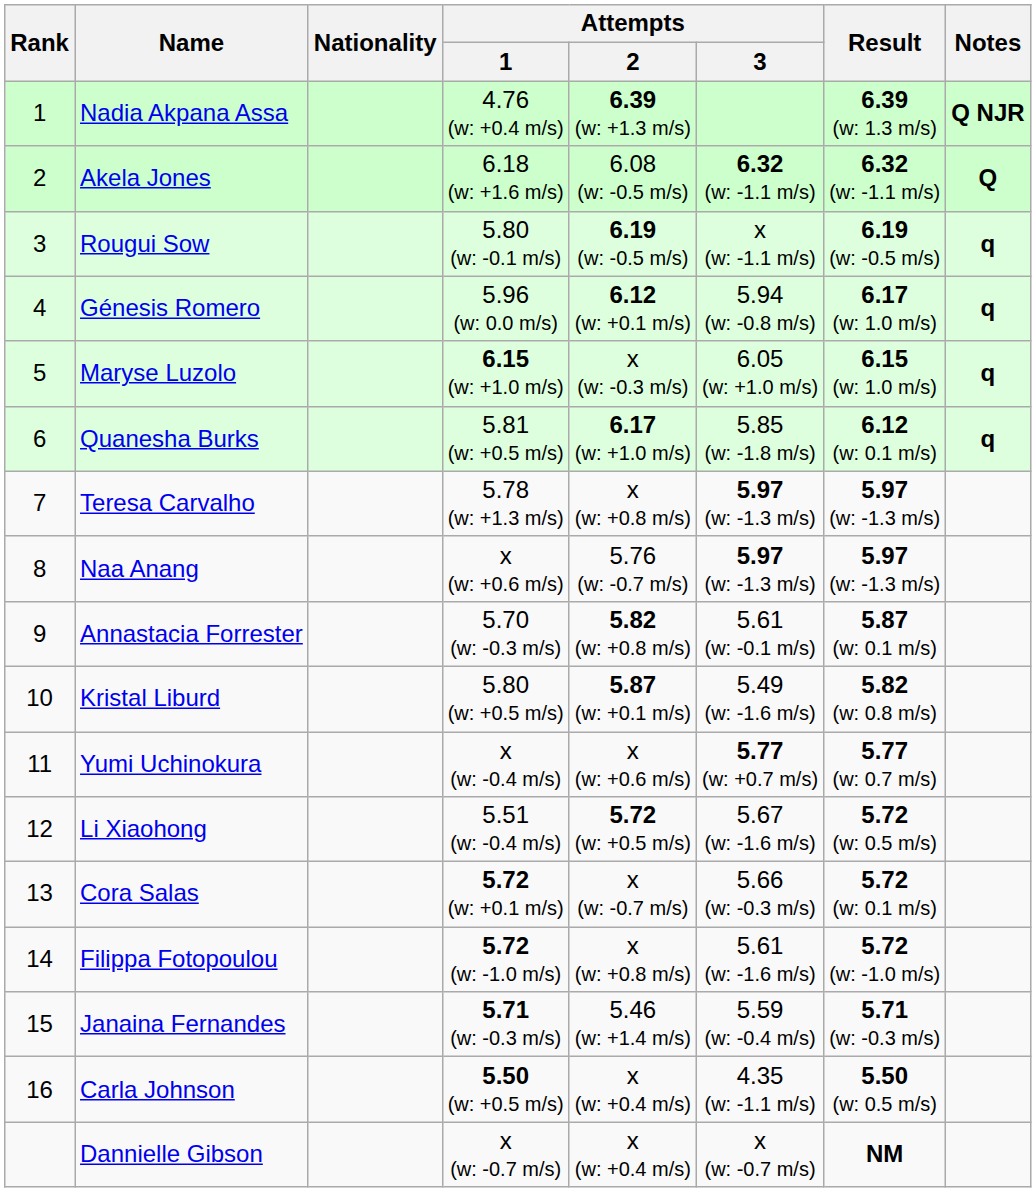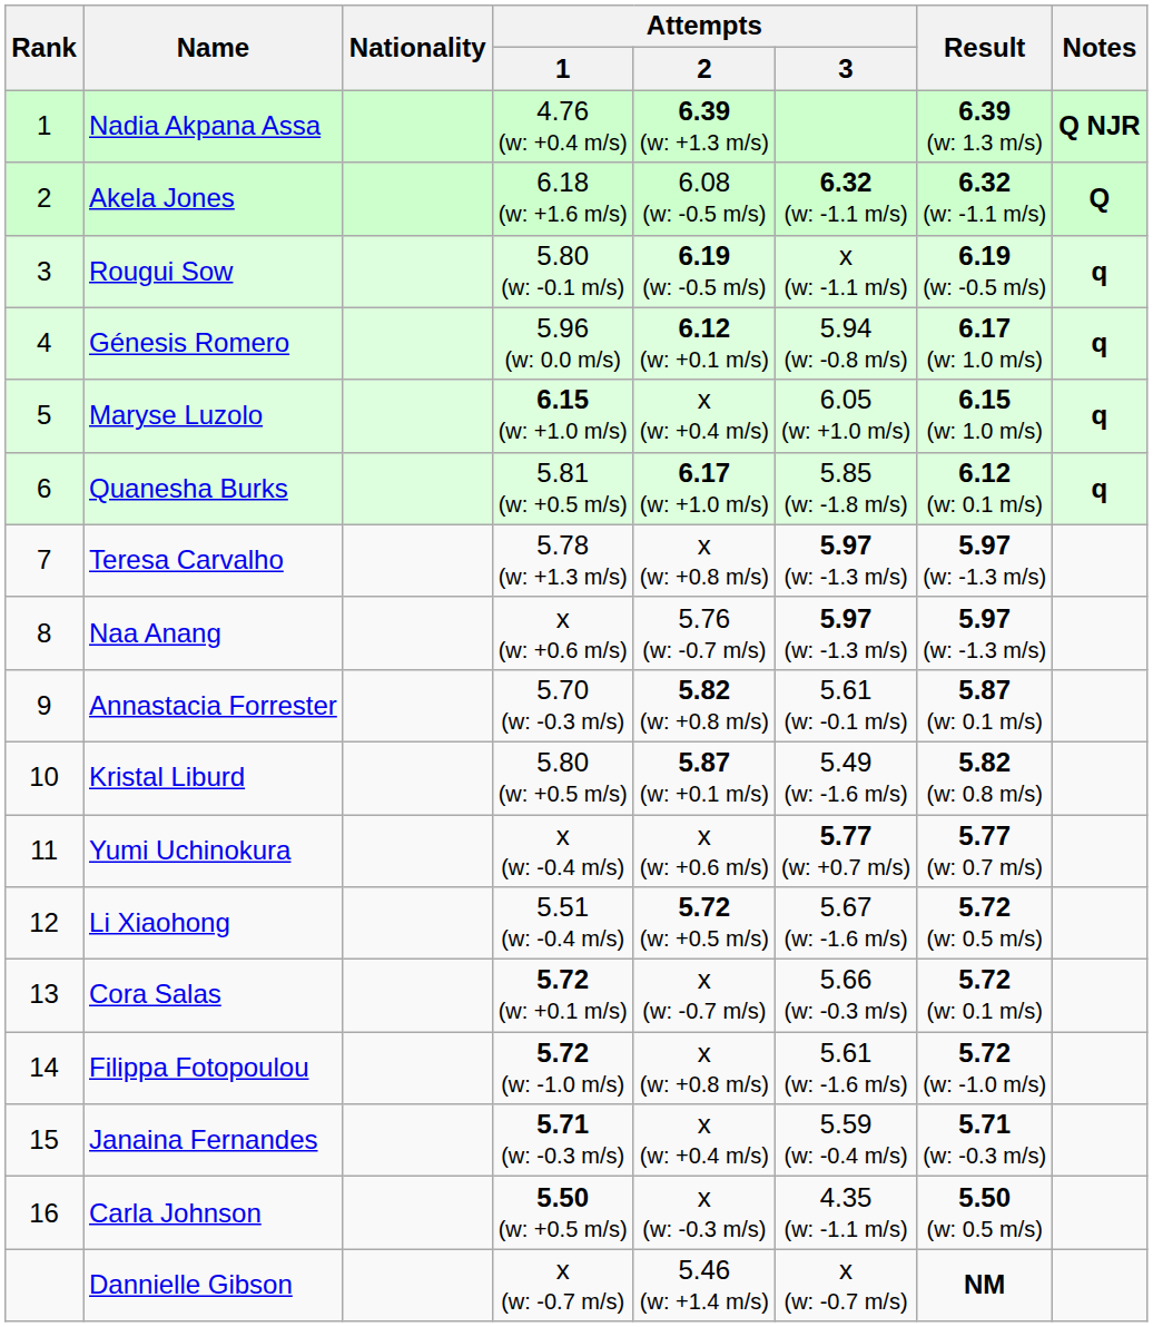 <table class="wikitable sortable" style="text-align:center">
 <tr>
 <th rowspan=2>Rank</th>
 <th rowspan=2>Name</th>
 <th rowspan=2>Nationality</th>
 <th colspan=3>Attempts</th>
 <th rowspan=2>Result</th>
 <th rowspan=2>Notes</th>
 </tr>
 <tr>
 <th>1</th>
 <th>2</th>
 <th>3</th>
 </tr>
 <tr bgcolor=ccffcc>
 <td>1</td>
 <td align=left><a href='#'>Nadia Akpana Assa</a></td>
 <td align=left></td>
 <td>4.76 <br><small>(w: +0.4 m/s)</small></td>
 <td><strong>6.39</strong> <br><small>(w: +1.3 m/s)</small></td>
 <td></td>
 <td><strong>6.39</strong><br><small>(w: 1.3 m/s)</small></td>
 <td><strong>Q NJR</strong></td>
 </tr>
 <tr bgcolor=ccffcc>
 <td>2</td>
 <td align=left><a href='#'>Akela Jones</a></td>
 <td align=left></td>
 <td>6.18 <br><small>(w: +1.6 m/s)</small></td>
 <td>6.08 <br><small>(w: -0.5 m/s)</small></td>
 <td><strong>6.32</strong> <br><small>(w: -1.1 m/s)</small></td>
 <td><strong>6.32</strong><br><small>(w: -1.1 m/s)</small></td>
 <td><strong>Q</strong></td>
 </tr>
 <tr bgcolor=ddffdd>
 <td>3</td>
 <td align=left><a href='#'>Rougui Sow</a></td>
 <td align=left></td>
 <td>5.80 <br><small>(w: -0.1 m/s)</small></td>
 <td><strong>6.19</strong> <br><small>(w: -0.5 m/s)</small></td>
 <td>x <br><small>(w: -1.1 m/s)</small></td>
 <td><strong>6.19</strong><br><small>(w: -0.5 m/s)</small></td>
 <td><strong>q</strong></td>
 </tr>
 <tr bgcolor=ddffdd>
 <td>4</td>
 <td align=left><a href='#'>Génesis Romero</a></td>
 <td align=left></td>
 <td>5.96 <br><small>(w: 0.0 m/s)</small></td>
 <td><strong>6.12</strong> <br><small>(w: +0.1 m/s)</small></td>
 <td>5.94 <br><small>(w: -0.8 m/s)</small></td>
 <td><strong>6.17</strong><br><small>(w: 1.0 m/s)</small></td>
 <td><strong>q</strong></td>
 </tr>
 <tr bgcolor=ddffdd>
 <td>5</td>
 <td align=left><a href='#'>Maryse Luzolo</a></td>
 <td align=left></td>
 <td><strong>6.15</strong> <br><small>(w: +1.0 m/s)</small></td>
-<td>x <br><small>(w: -0.3 m/s)</small></td>
+<td>x <br><small>(w: +0.4 m/s)</small></td>
 <td>6.05 <br><small>(w: +1.0 m/s)</small></td>
 <td><strong>6.15</strong><br><small>(w: 1.0 m/s)</small></td>
 <td><strong>q</strong></td>
 </tr>
 <tr bgcolor=ddffdd>
 <td>6</td>
 <td align=left><a href='#'>Quanesha Burks</a></td>
 <td align=left></td>
 <td>5.81 <br><small>(w: +0.5 m/s)</small></td>
 <td><strong>6.17</strong> <br><small>(w: +1.0 m/s)</small></td>
 <td>5.85 <br><small>(w: -1.8 m/s)</small></td>
 <td><strong>6.12</strong><br><small>(w: 0.1 m/s)</small></td>
 <td><strong>q</strong></td>
 </tr>
 <tr>
 <td>7</td>
 <td align=left><a href='#'>Teresa Carvalho</a></td>
 <td align=left></td>
 <td>5.78 <br><small>(w: +1.3 m/s)</small></td>
 <td>x <br><small>(w: +0.8 m/s)</small></td>
 <td><strong>5.97</strong> <br><small>(w: -1.3 m/s)</small></td>
 <td><strong>5.97</strong><br><small>(w: -1.3 m/s)</small></td>
 <td></td>
 </tr>
 <tr>
 <td>8</td>
 <td align=left><a href='#'>Naa Anang</a></td>
 <td align=left></td>
 <td>x <br><small>(w: +0.6 m/s)</small></td>
 <td>5.76 <br><small>(w: -0.7 m/s)</small></td>
 <td><strong>5.97</strong> <br><small>(w: -1.3 m/s)</small></td>
 <td><strong>5.97</strong><br><small>(w: -1.3 m/s)</small></td>
 <td></td>
 </tr>
 <tr>
 <td>9</td>
 <td align=left><a href='#'>Annastacia Forrester</a></td>
 <td align=left></td>
 <td>5.70 <br><small>(w: -0.3 m/s)</small></td>
 <td><strong>5.82</strong> <br><small>(w: +0.8 m/s)</small></td>
 <td>5.61 <br><small>(w: -0.1 m/s)</small></td>
 <td><strong>5.87</strong><br><small>(w: 0.1 m/s)</small></td>
 <td></td>
 </tr>
 <tr>
 <td>10</td>
 <td align=left><a href='#'>Kristal Liburd</a></td>
 <td align=left></td>
 <td>5.80 <br><small>(w: +0.5 m/s)</small></td>
 <td><strong>5.87</strong> <br><small>(w: +0.1 m/s)</small></td>
 <td>5.49 <br><small>(w: -1.6 m/s)</small></td>
 <td><strong>5.82</strong><br><small>(w: 0.8 m/s)</small></td>
 <td></td>
 </tr>
 <tr>
 <td>11</td>
 <td align=left><a href='#'>Yumi Uchinokura</a></td>
 <td align=left></td>
 <td>x <br><small>(w: -0.4 m/s)</small></td>
 <td>x <br><small>(w: +0.6 m/s)</small></td>
 <td><strong>5.77</strong> <br><small>(w: +0.7 m/s)</small></td>
 <td><strong>5.77</strong><br><small>(w: 0.7 m/s)</small></td>
 <td></td>
 </tr>
 <tr>
 <td>12</td>
 <td align=left><a href='#'>Li Xiaohong</a></td>
 <td align=left></td>
 <td>5.51 <br><small>(w: -0.4 m/s)</small></td>
 <td><strong>5.72</strong> <br><small>(w: +0.5 m/s)</small></td>
 <td>5.67 <br><small>(w: -1.6 m/s)</small></td>
 <td><strong>5.72</strong><br><small>(w: 0.5 m/s)</small></td>
 <td></td>
 </tr>
 <tr>
 <td>13</td>
 <td align=left><a href='#'>Cora Salas</a></td>
 <td align=left></td>
 <td><strong>5.72</strong> <br><small>(w: +0.1 m/s)</small></td>
 <td>x <br><small>(w: -0.7 m/s)</small></td>
 <td>5.66 <br><small>(w: -0.3 m/s)</small></td>
 <td><strong>5.72</strong><br><small>(w: 0.1 m/s)</small></td>
 <td></td>
 </tr>
 <tr>
 <td>14</td>
 <td align=left><a href='#'>Filippa Fotopoulou</a></td>
 <td align=left></td>
 <td><strong>5.72</strong> <br><small>(w: -1.0 m/s)</small></td>
 <td>x <br><small>(w: +0.8 m/s)</small></td>
 <td>5.61 <br><small>(w: -1.6 m/s)</small></td>
 <td><strong>5.72</strong><br><small>(w: -1.0 m/s)</small></td>
 <td></td>
 </tr>
 <tr>
 <td>15</td>
 <td align=left><a href='#'>Janaina Fernandes</a></td>
 <td align=left></td>
 <td><strong>5.71</strong> <br><small>(w: -0.3 m/s)</small></td>
-<td>5.46 <br><small>(w: +1.4 m/s)</small></td>
+<td>x <br><small>(w: +0.4 m/s)</small></td>
 <td>5.59 <br><small>(w: -0.4 m/s)</small></td>
 <td><strong>5.71</strong><br><small>(w: -0.3 m/s)</small></td>
 <td></td>
 </tr>
 <tr>
 <td>16</td>
 <td align=left><a href='#'>Carla Johnson</a></td>
 <td align=left></td>
 <td><strong>5.50</strong> <br><small>(w: +0.5 m/s)</small></td>
-<td>x <br><small>(w: +0.4 m/s)</small></td>
+<td>x <br><small>(w: -0.3 m/s)</small></td>
 <td>4.35 <br><small>(w: -1.1 m/s)</small></td>
 <td><strong>5.50</strong><br><small>(w: 0.5 m/s)</small></td>
 <td></td>
 </tr>
 <tr>
 <td></td>
 <td align=left><a href='#'>Dannielle Gibson</a></td>
 <td align=left></td>
 <td>x <br><small>(w: -0.7 m/s)</small></td>
-<td>x <br><small>(w: +0.4 m/s)</small></td>
+<td>5.46 <br><small>(w: +1.4 m/s)</small></td>
 <td>x <br><small>(w: -0.7 m/s)</small></td>
 <td><strong>NM</strong></td>
 <td></td>
 </tr>
 </table>
